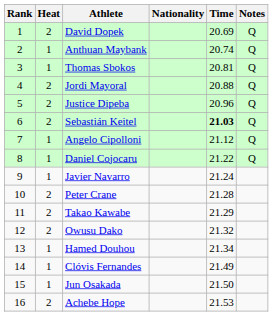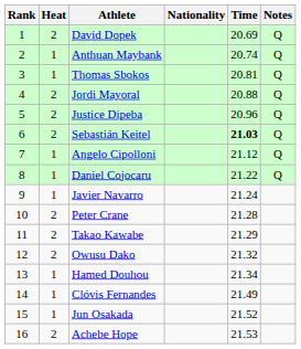 <table class="wikitable sortable" style="text-align:center;font-size:95%">
 <tr>
 <th>Rank</th>
 <th>Heat</th>
 <th>Athlete</th>
 <th>Nationality</th>
 <th>Time</th>
 <th>Notes</th>
 </tr>
 <tr bgcolor=ccffcc>
 <td>1</td>
 <td>2</td>
 <td align="left"><a href='#'>David Dopek</a></td>
 <td align=left></td>
 <td>20.69</td>
 <td>Q</td>
 </tr>
 <tr bgcolor=ccffcc>
 <td>2</td>
 <td>1</td>
 <td align="left"><a href='#'>Anthuan Maybank</a></td>
 <td align=left></td>
 <td>20.74</td>
 <td>Q</td>
 </tr>
 <tr bgcolor=ccffcc>
 <td>3</td>
 <td>1</td>
 <td align="left"><a href='#'>Thomas Sbokos</a></td>
 <td align=left></td>
 <td>20.81</td>
 <td>Q</td>
 </tr>
 <tr bgcolor=ccffcc>
 <td>4</td>
 <td>2</td>
 <td align="left"><a href='#'>Jordi Mayoral</a></td>
 <td align=left></td>
 <td>20.88</td>
 <td>Q</td>
 </tr>
 <tr bgcolor=ccffcc>
 <td>5</td>
 <td>2</td>
 <td align="left"><a href='#'>Justice Dipeba</a></td>
 <td align=left></td>
 <td>20.96</td>
 <td>Q</td>
 </tr>
 <tr bgcolor=ccffcc>
 <td>6</td>
 <td>2</td>
 <td align="left"><a href='#'>Sebastián Keitel</a></td>
 <td align=left></td>
 <td><strong>21.03</strong></td>
 <td>Q</td>
 </tr>
 <tr bgcolor=ccffcc>
 <td>7</td>
 <td>1</td>
 <td align="left"><a href='#'>Angelo Cipolloni</a></td>
 <td align=left></td>
 <td>21.12</td>
 <td>Q</td>
 </tr>
 <tr bgcolor=ccffcc>
 <td>8</td>
 <td>1</td>
 <td align="left"><a href='#'>Daniel Cojocaru</a></td>
 <td align=left></td>
 <td>21.22</td>
 <td>Q</td>
 </tr>
 <tr>
 <td>9</td>
 <td>1</td>
 <td align="left"><a href='#'>Javier Navarro</a></td>
 <td align=left></td>
 <td>21.24</td>
 <td></td>
 </tr>
 <tr>
 <td>10</td>
 <td>2</td>
 <td align="left"><a href='#'>Peter Crane</a></td>
 <td align=left></td>
 <td>21.28</td>
 <td></td>
 </tr>
 <tr>
 <td>11</td>
 <td>2</td>
 <td align="left"><a href='#'>Takao Kawabe</a></td>
 <td align=left></td>
 <td>21.29</td>
 <td></td>
 </tr>
 <tr>
 <td>12</td>
 <td>2</td>
 <td align="left"><a href='#'>Owusu Dako</a></td>
 <td align=left></td>
 <td>21.32</td>
 <td></td>
 </tr>
 <tr>
 <td>13</td>
 <td>1</td>
 <td align="left"><a href='#'>Hamed Douhou</a></td>
 <td align=left></td>
 <td>21.34</td>
 <td></td>
 </tr>
 <tr>
 <td>14</td>
 <td>1</td>
 <td align="left"><a href='#'>Clóvis Fernandes</a></td>
 <td align=left></td>
 <td>21.49</td>
 <td></td>
 </tr>
 <tr>
 <td>15</td>
 <td>1</td>
 <td align="left"><a href='#'>Jun Osakada</a></td>
 <td align=left></td>
-<td>21.50</td>
+<td>21.52</td>
 <td></td>
 </tr>
 <tr>
 <td>16</td>
 <td>2</td>
 <td align="left"><a href='#'>Achebe Hope</a></td>
 <td align=left></td>
 <td>21.53</td>
 <td></td>
 </tr>
 </table>
